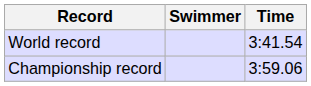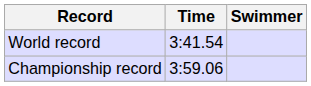 <table class="wikitable">
 <tr>
 <th>Record</th>
+<th>Time</th>
 <th>Swimmer</th>
-<th>Time</th>
 </tr>
 <tr bgcolor=ddddff>
 <td>World record</td>
+<td>3:41.54</td>
 <td></td>
-<td>3:41.54</td>
 </tr>
 <tr bgcolor=ddddff>
 <td>Championship record</td>
+<td>3:59.06</td>
 <td></td>
-<td>3:59.06</td>
 </tr>
 </table>
